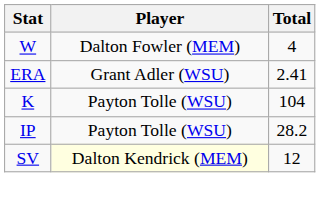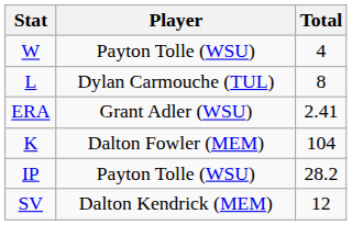 <table class="wikitable" style="text-align:center;">
 <tr>
 <th style="width:15%;">Stat</th>
 <th>Player</th>
 <th style="width:15%;">Total</th>
 </tr>
 <tr>
 <td><a href='#'>W</a></td>
-<td>Dalton Fowler (<a href='#'>MEM</a>)</td>
+<td>Payton Tolle (<a href='#'>WSU</a>)</td>
 <td>4</td>
+</tr>
+<tr>
+<td><a href='#'>L</a></td>
+<td>Dylan Carmouche (<a href='#'>TUL</a>)</td>
+<td>8</td>
 </tr>
 <tr>
 <td><a href='#'>ERA</a></td>
 <td>Grant Adler (<a href='#'>WSU</a>)</td>
 <td>2.41</td>
 </tr>
 <tr>
 <td><a href='#'>K</a></td>
-<td>Payton Tolle (<a href='#'>WSU</a>)</td>
+<td>Dalton Fowler (<a href='#'>MEM</a>)</td>
 <td>104</td>
 </tr>
 <tr>
 <td><a href='#'>IP</a></td>
 <td>Payton Tolle (<a href='#'>WSU</a>)</td>
 <td>28.2</td>
 </tr>
 <tr>
 <td><a href='#'>SV</a></td>
-<td style="background: lightyellow;">Dalton Kendrick (<a href='#'>MEM</a>)</td>
+<td>Dalton Kendrick (<a href='#'>MEM</a>)</td>
 <td>12</td>
 </tr>
 </table>
